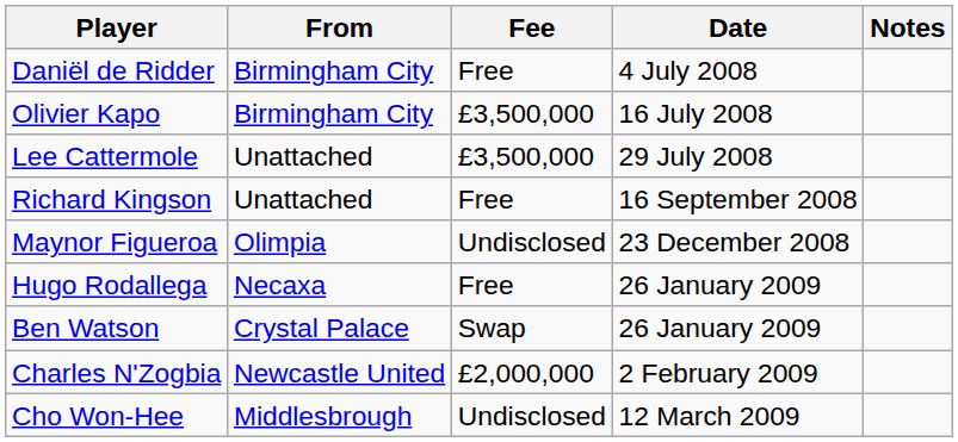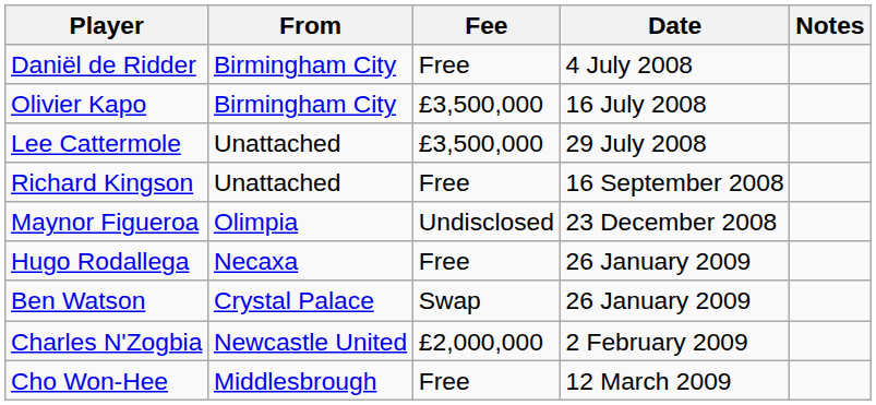 <table class="wikitable" style="text-align:center; font-size:95%; text-align:left">
 <tr>
 <th>Player</th>
 <th>From</th>
 <th>Fee</th>
 <th>Date</th>
 <th>Notes</th>
 </tr>
 <tr --->
 <td> <a href='#'>Daniël de Ridder</a></td>
 <td> <a href='#'>Birmingham City</a></td>
 <td>Free</td>
 <td>4 July 2008</td>
 <td align="center"></td>
 </tr>
 <tr --->
 <td> <a href='#'>Olivier Kapo</a></td>
 <td> <a href='#'>Birmingham City</a></td>
 <td>£3,500,000</td>
 <td>16 July 2008</td>
 <td align="center"></td>
 </tr>
 <tr --->
 <td> <a href='#'>Lee Cattermole</a></td>
 <td>Unattached</td>
 <td>£3,500,000</td>
 <td>29 July 2008</td>
 <td align="center"></td>
 </tr>
 <tr --->
 <td> <a href='#'>Richard Kingson</a></td>
 <td>Unattached</td>
 <td>Free</td>
 <td>16 September 2008</td>
 <td align="center"></td>
 </tr>
 <tr --->
 <td> <a href='#'>Maynor Figueroa</a></td>
 <td> <a href='#'>Olimpia</a></td>
 <td>Undisclosed</td>
 <td>23 December 2008</td>
 <td align="center"></td>
 </tr>
 <tr --->
 <td> <a href='#'>Hugo Rodallega</a></td>
 <td> <a href='#'>Necaxa</a></td>
 <td>Free</td>
 <td>26 January 2009</td>
 <td align="center"></td>
 </tr>
 <tr --->
 <td> <a href='#'>Ben Watson</a></td>
 <td> <a href='#'>Crystal Palace</a></td>
 <td>Swap</td>
 <td>26 January 2009</td>
 <td align="center"></td>
 </tr>
 <tr --->
 <td> <a href='#'>Charles N'Zogbia</a></td>
 <td> <a href='#'>Newcastle United</a></td>
 <td>£2,000,000</td>
 <td>2 February 2009</td>
 <td align="center"></td>
 </tr>
 <tr --->
 <td> <a href='#'>Cho Won-Hee</a></td>
 <td> <a href='#'>Middlesbrough</a></td>
-<td>Undisclosed</td>
+<td>Free</td>
 <td>12 March 2009</td>
 <td align="center"></td>
 </tr>
 </table>
